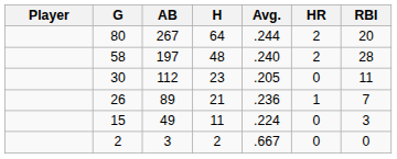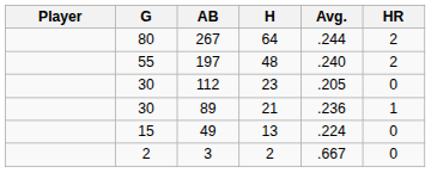 <table class="wikitable sortable">
 <tr>
 <th bgcolor="#DDDDFF" width="16%">Player</th>
 <th bgcolor="#DDDDFF" width="9%">G</th>
 <th bgcolor="#DDDDFF" width="9%">AB</th>
 <th bgcolor="#DDDDFF" width="9%">H</th>
 <th bgcolor="#DDDDFF" width="9%">Avg.</th>
 <th bgcolor="#DDDDFF" width="9%">HR</th>
-<th bgcolor="#DDDDFF" width="9%">RBI</th>
 </tr>
 <tr align="center">
 <td></td>
 <td>80</td>
 <td>267</td>
 <td>64</td>
 <td>.244</td>
 <td>2</td>
-<td>20</td>
 </tr>
 <tr align="center">
 <td></td>
-<td>58</td>
+<td>55</td>
 <td>197</td>
 <td>48</td>
 <td>.240</td>
 <td>2</td>
-<td>28</td>
 </tr>
 <tr align="center">
 <td></td>
 <td>30</td>
 <td>112</td>
 <td>23</td>
 <td>.205</td>
 <td>0</td>
-<td>11</td>
 </tr>
 <tr align="center">
 <td></td>
-<td>26</td>
+<td>30</td>
 <td>89</td>
 <td>21</td>
 <td>.236</td>
 <td>1</td>
-<td>7</td>
 </tr>
 <tr align="center">
 <td></td>
 <td>15</td>
 <td>49</td>
-<td>11</td>
+<td>13</td>
 <td>.224</td>
 <td>0</td>
-<td>3</td>
 </tr>
 <tr align="center">
 <td></td>
 <td>2</td>
 <td>3</td>
 <td>2</td>
 <td>.667</td>
 <td>0</td>
-<td>0</td>
 </tr>
 </table>
